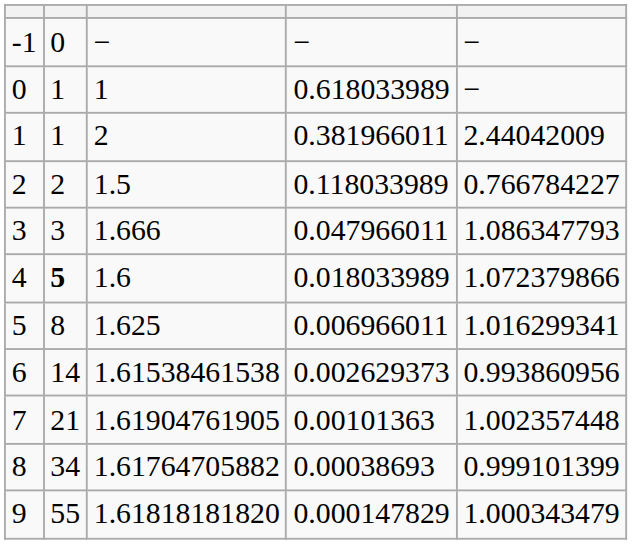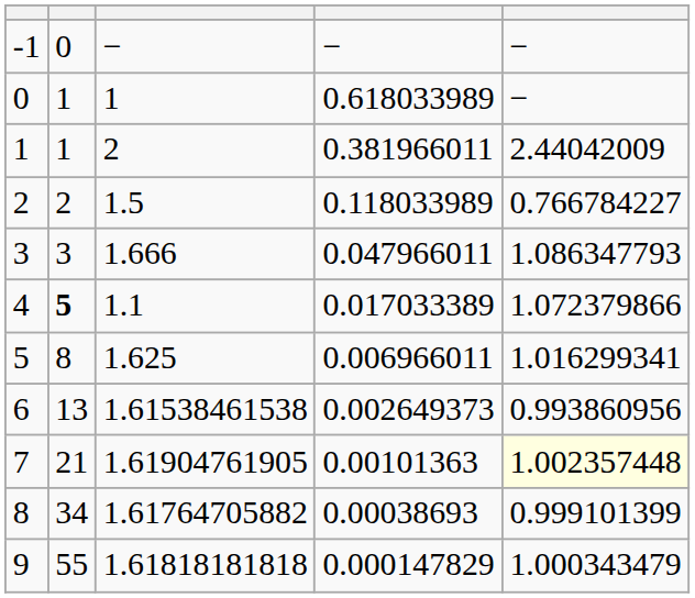 <table class=wikitable style="border: none;">
 <tr>
 <th scope=col></th>
 <th scope=col></th>
 <th scope=col></th>
 <th scope=col></th>
 <th scope=col></th>
 </tr>
 <tr>
 <td>-1</td>
 <td>0</td>
 <td>−</td>
 <td>−</td>
 <td>−</td>
 </tr>
 <tr>
 <td>0</td>
 <td>1</td>
 <td>1</td>
 <td>0.618033989</td>
 <td>−</td>
 </tr>
 <tr>
 <td>1</td>
 <td>1</td>
 <td>2</td>
 <td>0.381966011</td>
 <td>2.44042009</td>
 </tr>
 <tr>
 <td>2</td>
 <td>2</td>
 <td>1.5</td>
 <td>0.118033989</td>
 <td>0.766784227</td>
 </tr>
 <tr>
 <td>3</td>
 <td>3</td>
 <td>1.666</td>
 <td>0.047966011</td>
 <td>1.086347793</td>
 </tr>
 <tr>
 <td>4</td>
 <td><strong>5</strong></td>
-<td>1.6</td>
-<td>0.018033989</td>
+<td>1.1</td>
+<td>0.017033389</td>
 <td>1.072379866</td>
 </tr>
 <tr>
 <td>5</td>
 <td>8</td>
 <td>1.625</td>
 <td>0.006966011</td>
 <td>1.016299341</td>
 </tr>
 <tr>
 <td>6</td>
-<td>14</td>
+<td>13</td>
 <td>1.61538461538</td>
-<td>0.002629373</td>
+<td>0.002649373</td>
 <td>0.993860956</td>
 </tr>
 <tr>
 <td>7</td>
 <td>21</td>
 <td>1.61904761905</td>
 <td>0.00101363</td>
-<td>1.002357448</td>
+<td style="background: lightyellow;">1.002357448</td>
 </tr>
 <tr>
 <td>8</td>
 <td>34</td>
 <td>1.61764705882</td>
 <td>0.00038693</td>
 <td>0.999101399</td>
 </tr>
 <tr>
 <td>9</td>
 <td>55</td>
-<td>1.61818181820</td>
+<td>1.61818181818</td>
 <td>0.000147829</td>
 <td>1.000343479</td>
 </tr>
 </table>
